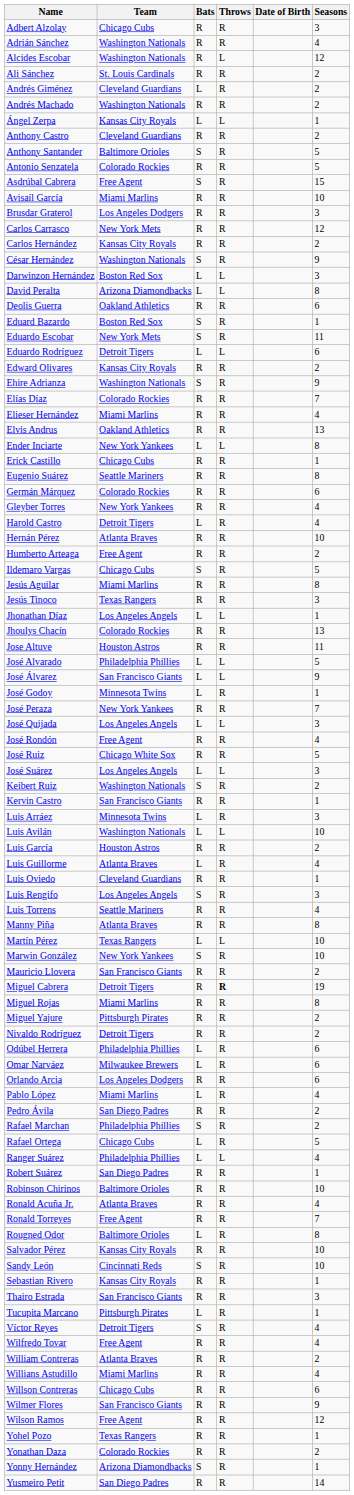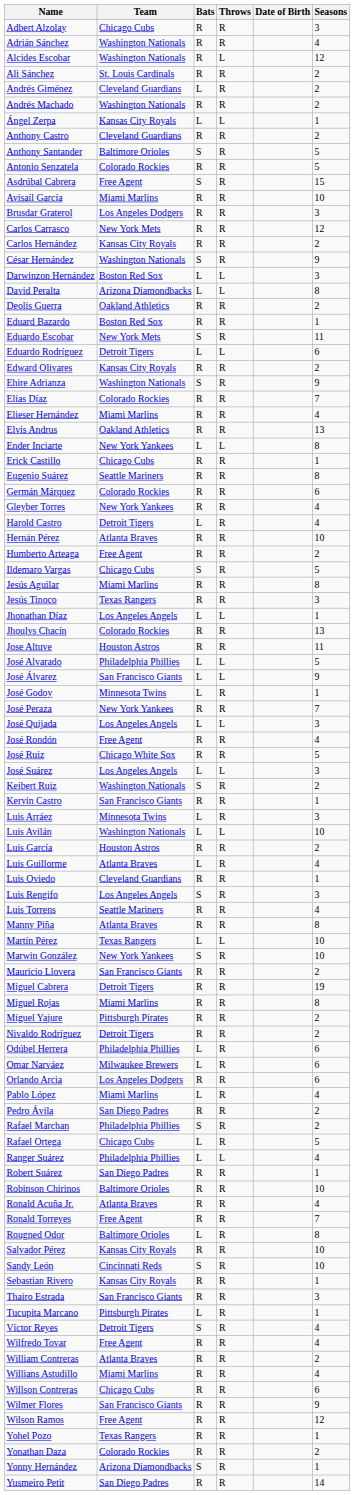 <table class="wikitable sortable collapsible collapsed">
 <tr>
 <th>Name</th>
 <th>Team</th>
 <th>Bats</th>
 <th>Throws</th>
 <th>Date of Birth</th>
 <th>Seasons</th>
 </tr>
 <tr>
 <td><a href='#'>Adbert Alzolay</a></td>
 <td><a href='#'>Chicago Cubs</a></td>
 <td>R</td>
 <td>R</td>
 <td></td>
 <td>3</td>
 </tr>
 <tr>
 <td><a href='#'>Adrián Sánchez</a></td>
 <td><a href='#'>Washington Nationals</a></td>
 <td>R</td>
 <td>R</td>
 <td></td>
 <td>4</td>
 </tr>
 <tr>
 <td><a href='#'>Alcides Escobar</a></td>
 <td><a href='#'>Washington Nationals</a></td>
 <td>R</td>
 <td>L</td>
 <td></td>
 <td>12</td>
 </tr>
 <tr>
 <td><a href='#'>Ali Sánchez</a></td>
 <td><a href='#'>St. Louis Cardinals</a></td>
 <td>R</td>
 <td>R</td>
 <td></td>
 <td>2</td>
 </tr>
 <tr>
 <td><a href='#'>Andrés Giménez</a></td>
 <td><a href='#'>Cleveland Guardians</a></td>
 <td>L</td>
 <td>R</td>
 <td></td>
 <td>2</td>
 </tr>
 <tr>
 <td><a href='#'>Andrés Machado</a></td>
 <td><a href='#'>Washington Nationals</a></td>
 <td>R</td>
 <td>R</td>
 <td></td>
 <td>2</td>
 </tr>
 <tr>
 <td><a href='#'>Ángel Zerpa</a></td>
 <td><a href='#'>Kansas City Royals</a></td>
 <td>L</td>
 <td>L</td>
 <td></td>
 <td>1</td>
 </tr>
 <tr>
 <td><a href='#'>Anthony Castro</a></td>
 <td><a href='#'>Cleveland Guardians</a></td>
 <td>R</td>
 <td>R</td>
 <td></td>
 <td>2</td>
 </tr>
 <tr>
 <td><a href='#'>Anthony Santander</a></td>
 <td><a href='#'>Baltimore Orioles</a></td>
 <td>S</td>
 <td>R</td>
 <td></td>
 <td>5</td>
 </tr>
 <tr>
 <td><a href='#'>Antonio Senzatela</a></td>
 <td><a href='#'>Colorado Rockies</a></td>
 <td>R</td>
 <td>R</td>
 <td></td>
 <td>5</td>
 </tr>
 <tr>
 <td><a href='#'>Asdrúbal Cabrera</a></td>
 <td><a href='#'>Free Agent</a></td>
 <td>S</td>
 <td>R</td>
 <td></td>
 <td>15</td>
 </tr>
 <tr>
 <td><a href='#'>Avisaíl García</a></td>
 <td><a href='#'>Miami Marlins</a></td>
 <td>R</td>
 <td>R</td>
 <td></td>
 <td>10</td>
 </tr>
 <tr>
 <td><a href='#'>Brusdar Graterol</a></td>
 <td><a href='#'>Los Angeles Dodgers</a></td>
 <td>R</td>
 <td>R</td>
 <td></td>
 <td>3</td>
 </tr>
 <tr>
 <td><a href='#'>Carlos Carrasco</a></td>
 <td><a href='#'>New York Mets</a></td>
 <td>R</td>
 <td>R</td>
 <td></td>
 <td>12</td>
 </tr>
 <tr>
 <td><a href='#'>Carlos Hernández</a></td>
 <td><a href='#'>Kansas City Royals</a></td>
 <td>R</td>
 <td>R</td>
 <td></td>
 <td>2</td>
 </tr>
 <tr>
 <td><a href='#'>César Hernández</a></td>
 <td><a href='#'>Washington Nationals</a></td>
 <td>S</td>
 <td>R</td>
 <td></td>
 <td>9</td>
 </tr>
 <tr>
 <td><a href='#'>Darwinzon Hernández</a></td>
 <td><a href='#'>Boston Red Sox</a></td>
 <td>L</td>
 <td>L</td>
 <td></td>
 <td>3</td>
 </tr>
 <tr>
 <td><a href='#'>David Peralta</a></td>
 <td><a href='#'>Arizona Diamondbacks</a></td>
 <td>L</td>
 <td>L</td>
 <td></td>
 <td>8</td>
 </tr>
 <tr>
 <td><a href='#'>Deolis Guerra</a></td>
 <td><a href='#'>Oakland Athletics</a></td>
 <td>R</td>
 <td>R</td>
 <td></td>
-<td>6</td>
+<td>2</td>
 </tr>
 <tr>
 <td><a href='#'>Eduard Bazardo</a></td>
 <td><a href='#'>Boston Red Sox</a></td>
-<td>S</td>
+<td>R</td>
 <td>R</td>
 <td></td>
 <td>1</td>
 </tr>
 <tr>
 <td><a href='#'>Eduardo Escobar</a></td>
 <td><a href='#'>New York Mets</a></td>
 <td>S</td>
 <td>R</td>
 <td></td>
 <td>11</td>
 </tr>
 <tr>
 <td><a href='#'>Eduardo Rodríguez</a></td>
 <td><a href='#'>Detroit Tigers</a></td>
 <td>L</td>
 <td>L</td>
 <td></td>
 <td>6</td>
 </tr>
 <tr>
 <td><a href='#'>Edward Olivares</a></td>
 <td><a href='#'>Kansas City Royals</a></td>
 <td>R</td>
 <td>R</td>
 <td></td>
 <td>2</td>
 </tr>
 <tr>
 <td><a href='#'>Ehire Adrianza</a></td>
 <td><a href='#'>Washington Nationals</a></td>
 <td>S</td>
 <td>R</td>
 <td></td>
 <td>9</td>
 </tr>
 <tr>
 <td><a href='#'>Elías Díaz</a></td>
 <td><a href='#'>Colorado Rockies</a></td>
 <td>R</td>
 <td>R</td>
 <td></td>
 <td>7</td>
 </tr>
 <tr>
 <td><a href='#'>Elieser Hernández</a></td>
 <td><a href='#'>Miami Marlins</a></td>
 <td>R</td>
 <td>R</td>
 <td></td>
 <td>4</td>
 </tr>
 <tr>
 <td><a href='#'>Elvis Andrus</a></td>
 <td><a href='#'>Oakland Athletics</a></td>
 <td>R</td>
 <td>R</td>
 <td></td>
 <td>13</td>
 </tr>
 <tr>
 <td><a href='#'>Ender Inciarte</a></td>
 <td><a href='#'>New York Yankees</a></td>
 <td>L</td>
 <td>L</td>
 <td></td>
 <td>8</td>
 </tr>
 <tr>
 <td><a href='#'>Erick Castillo</a></td>
 <td><a href='#'>Chicago Cubs</a></td>
 <td>R</td>
 <td>R</td>
 <td></td>
 <td>1</td>
 </tr>
 <tr>
 <td><a href='#'>Eugenio Suárez</a></td>
 <td><a href='#'>Seattle Mariners</a></td>
 <td>R</td>
 <td>R</td>
 <td></td>
 <td>8</td>
 </tr>
 <tr>
 <td><a href='#'>Germán Márquez</a></td>
 <td><a href='#'>Colorado Rockies</a></td>
 <td>R</td>
 <td>R</td>
 <td></td>
 <td>6</td>
 </tr>
 <tr>
 <td><a href='#'>Gleyber Torres</a></td>
 <td><a href='#'>New York Yankees</a></td>
 <td>R</td>
 <td>R</td>
 <td></td>
 <td>4</td>
 </tr>
 <tr>
 <td><a href='#'>Harold Castro</a></td>
 <td><a href='#'>Detroit Tigers</a></td>
 <td>L</td>
 <td>R</td>
 <td></td>
 <td>4</td>
 </tr>
 <tr>
 <td><a href='#'>Hernán Pérez</a></td>
 <td><a href='#'>Atlanta Braves</a></td>
 <td>R</td>
 <td>R</td>
 <td></td>
 <td>10</td>
 </tr>
 <tr>
 <td><a href='#'>Humberto Arteaga</a></td>
 <td><a href='#'>Free Agent</a></td>
 <td>R</td>
 <td>R</td>
 <td></td>
 <td>2</td>
 </tr>
 <tr>
 <td><a href='#'>Ildemaro Vargas</a></td>
 <td><a href='#'>Chicago Cubs</a></td>
 <td>S</td>
 <td>R</td>
 <td></td>
 <td>5</td>
 </tr>
 <tr>
 <td><a href='#'>Jesús Aguilar</a></td>
 <td><a href='#'>Miami Marlins</a></td>
 <td>R</td>
 <td>R</td>
 <td></td>
 <td>8</td>
 </tr>
 <tr>
 <td><a href='#'>Jesús Tinoco</a></td>
 <td><a href='#'>Texas Rangers</a></td>
 <td>R</td>
 <td>R</td>
 <td></td>
 <td>3</td>
 </tr>
 <tr>
 <td><a href='#'>Jhonathan Díaz</a></td>
 <td><a href='#'>Los Angeles Angels</a></td>
 <td>L</td>
 <td>L</td>
 <td></td>
 <td>1</td>
 </tr>
 <tr>
 <td><a href='#'>Jhoulys Chacín</a></td>
 <td><a href='#'>Colorado Rockies</a></td>
 <td>R</td>
 <td>R</td>
 <td></td>
 <td>13</td>
 </tr>
 <tr>
 <td><a href='#'>Jose Altuve</a></td>
 <td><a href='#'>Houston Astros</a></td>
 <td>R</td>
 <td>R</td>
 <td></td>
 <td>11</td>
 </tr>
 <tr>
 <td><a href='#'>José Alvarado</a></td>
 <td><a href='#'>Philadelphia Phillies</a></td>
 <td>L</td>
 <td>L</td>
 <td></td>
 <td>5</td>
 </tr>
 <tr>
 <td><a href='#'>José Álvarez</a></td>
 <td><a href='#'>San Francisco Giants</a></td>
 <td>L</td>
 <td>L</td>
 <td></td>
 <td>9</td>
 </tr>
 <tr>
 <td><a href='#'>José Godoy</a></td>
 <td><a href='#'>Minnesota Twins</a></td>
 <td>L</td>
 <td>R</td>
 <td></td>
 <td>1</td>
 </tr>
 <tr>
 <td><a href='#'>José Peraza</a></td>
 <td><a href='#'>New York Yankees</a></td>
 <td>R</td>
 <td>R</td>
 <td></td>
 <td>7</td>
 </tr>
 <tr>
 <td><a href='#'>José Quijada</a></td>
 <td><a href='#'>Los Angeles Angels</a></td>
 <td>L</td>
 <td>L</td>
 <td></td>
 <td>3</td>
 </tr>
 <tr>
 <td><a href='#'>José Rondón</a></td>
 <td><a href='#'>Free Agent</a></td>
 <td>R</td>
 <td>R</td>
 <td></td>
 <td>4</td>
 </tr>
 <tr>
 <td><a href='#'>José Ruiz</a></td>
 <td><a href='#'>Chicago White Sox</a></td>
 <td>R</td>
 <td>R</td>
 <td></td>
 <td>5</td>
 </tr>
 <tr>
 <td><a href='#'>José Suárez</a></td>
 <td><a href='#'>Los Angeles Angels</a></td>
 <td>L</td>
 <td>L</td>
 <td></td>
 <td>3</td>
 </tr>
 <tr>
 <td><a href='#'>Keibert Ruiz</a></td>
 <td><a href='#'>Washington Nationals</a></td>
 <td>S</td>
 <td>R</td>
 <td></td>
 <td>2</td>
 </tr>
 <tr>
 <td><a href='#'>Kervin Castro</a></td>
 <td><a href='#'>San Francisco Giants</a></td>
 <td>R</td>
 <td>R</td>
 <td></td>
 <td>1</td>
 </tr>
 <tr>
 <td><a href='#'>Luis Arráez</a></td>
 <td><a href='#'>Minnesota Twins</a></td>
 <td>L</td>
 <td>R</td>
 <td></td>
 <td>3</td>
 </tr>
 <tr>
 <td><a href='#'>Luis Avilán</a></td>
 <td><a href='#'>Washington Nationals</a></td>
 <td>L</td>
 <td>L</td>
 <td></td>
 <td>10</td>
 </tr>
 <tr>
 <td><a href='#'>Luis García</a></td>
 <td><a href='#'>Houston Astros</a></td>
 <td>R</td>
 <td>R</td>
 <td></td>
 <td>2</td>
 </tr>
 <tr>
 <td><a href='#'>Luis Guillorme</a></td>
 <td><a href='#'>Atlanta Braves</a></td>
 <td>L</td>
 <td>R</td>
 <td></td>
 <td>4</td>
 </tr>
 <tr>
 <td><a href='#'>Luis Oviedo</a></td>
 <td><a href='#'>Cleveland Guardians</a></td>
 <td>R</td>
 <td>R</td>
 <td></td>
 <td>1</td>
 </tr>
 <tr>
 <td><a href='#'>Luis Rengifo</a></td>
 <td><a href='#'>Los Angeles Angels</a></td>
 <td>S</td>
 <td>R</td>
 <td></td>
 <td>3</td>
 </tr>
 <tr>
 <td><a href='#'>Luis Torrens</a></td>
 <td><a href='#'>Seattle Mariners</a></td>
 <td>R</td>
 <td>R</td>
 <td></td>
 <td>4</td>
 </tr>
 <tr>
 <td><a href='#'>Manny Piña</a></td>
 <td><a href='#'>Atlanta Braves</a></td>
 <td>R</td>
 <td>R</td>
 <td></td>
 <td>8</td>
 </tr>
 <tr>
 <td><a href='#'>Martín Pérez</a></td>
 <td><a href='#'>Texas Rangers</a></td>
 <td>L</td>
 <td>L</td>
 <td></td>
 <td>10</td>
 </tr>
 <tr>
 <td><a href='#'>Marwin González</a></td>
 <td><a href='#'>New York Yankees</a></td>
 <td>S</td>
 <td>R</td>
 <td></td>
 <td>10</td>
 </tr>
 <tr>
 <td><a href='#'>Mauricio Llovera</a></td>
 <td><a href='#'>San Francisco Giants</a></td>
 <td>R</td>
 <td>R</td>
 <td></td>
 <td>2</td>
 </tr>
 <tr>
 <td><a href='#'>Miguel Cabrera</a></td>
 <td><a href='#'>Detroit Tigers</a></td>
 <td>R</td>
-<td><strong>R</strong></td>
+<td>R</td>
 <td></td>
 <td>19</td>
 </tr>
 <tr>
 <td><a href='#'>Miguel Rojas</a></td>
 <td><a href='#'>Miami Marlins</a></td>
 <td>R</td>
 <td>R</td>
 <td></td>
 <td>8</td>
 </tr>
 <tr>
 <td><a href='#'>Miguel Yajure</a></td>
 <td><a href='#'>Pittsburgh Pirates</a></td>
 <td>R</td>
 <td>R</td>
 <td></td>
 <td>2</td>
 </tr>
 <tr>
 <td><a href='#'>Nivaldo Rodríguez</a></td>
 <td><a href='#'>Detroit Tigers</a></td>
 <td>R</td>
 <td>R</td>
 <td></td>
 <td>2</td>
 </tr>
 <tr>
 <td><a href='#'>Odúbel Herrera</a></td>
 <td><a href='#'>Philadelphia Phillies</a></td>
 <td>L</td>
 <td>R</td>
 <td></td>
 <td>6</td>
 </tr>
 <tr>
 <td><a href='#'>Omar Narváez</a></td>
 <td><a href='#'>Milwaukee Brewers</a></td>
 <td>L</td>
 <td>R</td>
 <td></td>
 <td>6</td>
 </tr>
 <tr>
 <td><a href='#'>Orlando Arcia</a></td>
 <td><a href='#'>Los Angeles Dodgers</a></td>
 <td>R</td>
 <td>R</td>
 <td></td>
 <td>6</td>
 </tr>
 <tr>
 <td><a href='#'>Pablo López</a></td>
 <td><a href='#'>Miami Marlins</a></td>
 <td>L</td>
 <td>R</td>
 <td></td>
 <td>4</td>
 </tr>
 <tr>
 <td><a href='#'>Pedro Ávila</a></td>
 <td><a href='#'>San Diego Padres</a></td>
 <td>R</td>
 <td>R</td>
 <td></td>
 <td>2</td>
 </tr>
 <tr>
 <td><a href='#'>Rafael Marchan</a></td>
 <td><a href='#'>Philadelphia Phillies</a></td>
 <td>S</td>
 <td>R</td>
 <td></td>
 <td>2</td>
 </tr>
 <tr>
 <td><a href='#'>Rafael Ortega</a></td>
 <td><a href='#'>Chicago Cubs</a></td>
 <td>L</td>
 <td>R</td>
 <td></td>
 <td>5</td>
 </tr>
 <tr>
 <td><a href='#'>Ranger Suárez</a></td>
 <td><a href='#'>Philadelphia Phillies</a></td>
 <td>L</td>
 <td>L</td>
 <td></td>
 <td>4</td>
 </tr>
 <tr>
 <td><a href='#'>Robert Suárez</a></td>
 <td><a href='#'>San Diego Padres</a></td>
 <td>R</td>
 <td>R</td>
 <td></td>
 <td>1</td>
 </tr>
 <tr>
 <td><a href='#'>Robinson Chirinos</a></td>
 <td><a href='#'>Baltimore Orioles</a></td>
 <td>R</td>
 <td>R</td>
 <td></td>
 <td>10</td>
 </tr>
 <tr>
 <td><a href='#'>Ronald Acuña Jr.</a></td>
 <td><a href='#'>Atlanta Braves</a></td>
 <td>R</td>
 <td>R</td>
 <td></td>
 <td>4</td>
 </tr>
 <tr>
 <td><a href='#'>Ronald Torreyes</a></td>
 <td><a href='#'>Free Agent</a></td>
 <td>R</td>
 <td>R</td>
 <td></td>
 <td>7</td>
 </tr>
 <tr>
 <td><a href='#'>Rougned Odor</a></td>
 <td><a href='#'>Baltimore Orioles</a></td>
 <td>L</td>
 <td>R</td>
 <td></td>
 <td>8</td>
 </tr>
 <tr>
 <td><a href='#'>Salvador Pérez</a></td>
 <td><a href='#'>Kansas City Royals</a></td>
 <td>R</td>
 <td>R</td>
 <td></td>
 <td>10</td>
 </tr>
 <tr>
 <td><a href='#'>Sandy León</a></td>
 <td><a href='#'>Cincinnati Reds</a></td>
 <td>S</td>
 <td>R</td>
 <td></td>
 <td>10</td>
 </tr>
 <tr>
 <td><a href='#'>Sebastian Rivero</a></td>
 <td><a href='#'>Kansas City Royals</a></td>
 <td>R</td>
 <td>R</td>
 <td></td>
 <td>1</td>
 </tr>
 <tr>
 <td><a href='#'>Thairo Estrada</a></td>
 <td><a href='#'>San Francisco Giants</a></td>
 <td>R</td>
 <td>R</td>
 <td></td>
 <td>3</td>
 </tr>
 <tr>
 <td><a href='#'>Tucupita Marcano</a></td>
 <td><a href='#'>Pittsburgh Pirates</a></td>
 <td>L</td>
 <td>R</td>
 <td></td>
 <td>1</td>
 </tr>
 <tr>
 <td><a href='#'>Víctor Reyes</a></td>
 <td><a href='#'>Detroit Tigers</a></td>
 <td>S</td>
 <td>R</td>
 <td></td>
 <td>4</td>
 </tr>
 <tr>
 <td><a href='#'>Wilfredo Tovar</a></td>
 <td><a href='#'>Free Agent</a></td>
 <td>R</td>
 <td>R</td>
 <td></td>
 <td>4</td>
 </tr>
 <tr>
 <td><a href='#'>William Contreras</a></td>
 <td><a href='#'>Atlanta Braves</a></td>
 <td>R</td>
 <td>R</td>
 <td></td>
 <td>2</td>
 </tr>
 <tr>
 <td><a href='#'>Willians Astudillo</a></td>
 <td><a href='#'>Miami Marlins</a></td>
 <td>R</td>
 <td>R</td>
 <td></td>
 <td>4</td>
 </tr>
 <tr>
 <td><a href='#'>Willson Contreras</a></td>
 <td><a href='#'>Chicago Cubs</a></td>
 <td>R</td>
 <td>R</td>
 <td></td>
 <td>6</td>
 </tr>
 <tr>
 <td><a href='#'>Wilmer Flores</a></td>
 <td><a href='#'>San Francisco Giants</a></td>
 <td>R</td>
 <td>R</td>
 <td></td>
 <td>9</td>
 </tr>
 <tr>
 <td><a href='#'>Wilson Ramos</a></td>
 <td><a href='#'>Free Agent</a></td>
 <td>R</td>
 <td>R</td>
 <td></td>
 <td>12</td>
 </tr>
 <tr>
 <td><a href='#'>Yohel Pozo</a></td>
 <td><a href='#'>Texas Rangers</a></td>
 <td>R</td>
 <td>R</td>
 <td></td>
 <td>1</td>
 </tr>
 <tr>
 <td><a href='#'>Yonathan Daza</a></td>
 <td><a href='#'>Colorado Rockies</a></td>
 <td>R</td>
 <td>R</td>
 <td></td>
 <td>2</td>
 </tr>
 <tr>
 <td><a href='#'>Yonny Hernández</a></td>
 <td><a href='#'>Arizona Diamondbacks</a></td>
 <td>S</td>
 <td>R</td>
 <td></td>
 <td>1</td>
 </tr>
 <tr>
 <td><a href='#'>Yusmeiro Petit</a></td>
 <td><a href='#'>San Diego Padres</a></td>
 <td>R</td>
 <td>R</td>
 <td></td>
 <td>14</td>
 </tr>
 </table>
